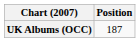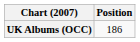 <table class="wikitable plainrowheaders" style="text-align:center">
 <tr>
 <th scope="col">Chart (2007)</th>
 <th scope="col">Position</th>
 </tr>
 <tr>
 <th scope="row">UK Albums (OCC)</th>
-<td>187</td>
+<td>186</td>
 </tr>
 </table>
